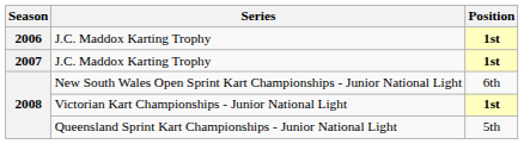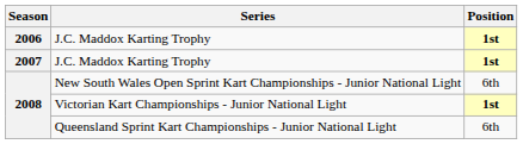 <table class="wikitable" style="font-size: 85%; text-align:center">
 <tr>
 <th>Season</th>
 <th>Series</th>
 <th>Position</th>
 </tr>
 <tr>
 <th>2006</th>
 <td align=left>J.C. Maddox Karting Trophy</td>
 <td align=center style="background:#FFFFBF;"><strong>1st</strong></td>
 </tr>
 <tr>
 <th>2007</th>
 <td align=left>J.C. Maddox Karting Trophy</td>
 <td align=center style="background:#FFFFBF;"><strong>1st</strong></td>
 </tr>
 <tr>
 <th rowspan=3>2008</th>
 <td align=left>New South Wales Open Sprint Kart Championships - Junior National Light</td>
 <td>6th</td>
 </tr>
 <tr>
 <td align=left>Victorian Kart Championships - Junior National Light</td>
 <td align=center style="background:#FFFFBF;"><strong>1st</strong></td>
 </tr>
 <tr>
 <td align=left>Queensland Sprint Kart Championships - Junior National Light</td>
-<td>5th</td>
+<td>6th</td>
 </tr>
 </table>
